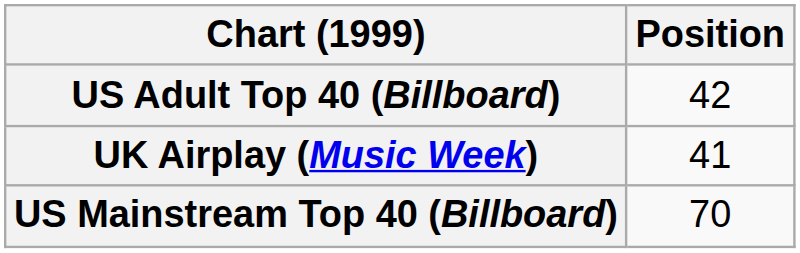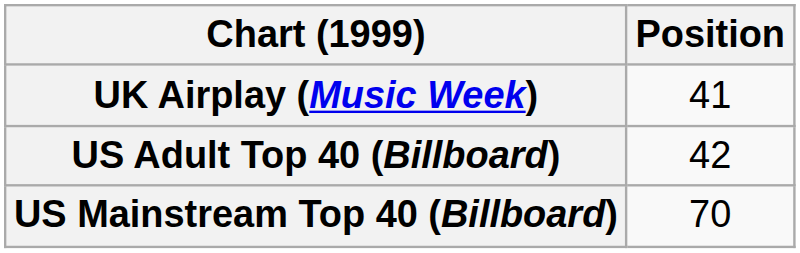 <table class="wikitable sortable plainrowheaders" style="text-align:center">
 <tr>
 <th>Chart (1999)</th>
 <th>Position</th>
 </tr>
 <tr>
+<th scope="row">UK Airplay (<em><a href='#'>Music Week</a></em>)</th>
+<td>41</td>
+</tr>
+<tr>
 <th scope="row">US Adult Top 40 (<em>Billboard</em>)</th>
 <td>42</td>
-</tr>
-<tr>
-<th scope="row">UK Airplay (<em><a href='#'>Music Week</a></em>)</th>
-<td>41</td>
 </tr>
 <tr>
 <th scope="row">US Mainstream Top 40 (<em>Billboard</em>)</th>
 <td>70</td>
 </tr>
 </table>
